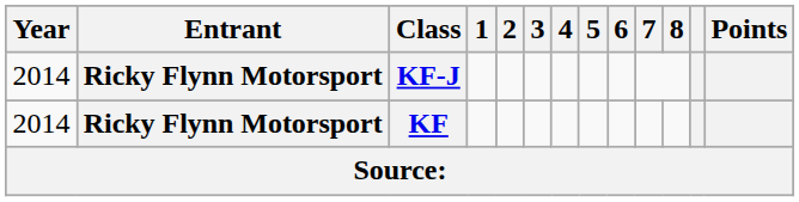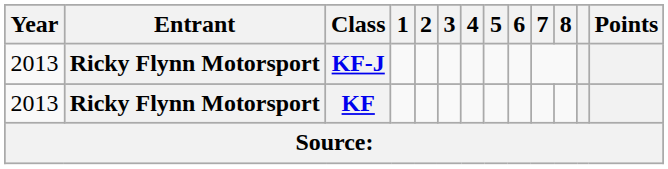 <table class="wikitable" style="text-align:center; font-size:85%">
 <tr>
 <th>Year</th>
 <th>Entrant</th>
 <th>Class</th>
 <th>1</th>
 <th>2</th>
 <th>3</th>
 <th>4</th>
 <th>5</th>
 <th>6</th>
 <th>7</th>
 <th>8</th>
 <th></th>
 <th>Points</th>
 </tr>
 <tr>
-<td>2014</td>
+<td>2013</td>
 <th nowrap>Ricky Flynn Motorsport</th>
 <th><a href='#'>KF-J</a></th>
 <td></td>
 <td></td>
 <td></td>
 <td></td>
 <td></td>
 <td></td>
 <td colspan="2"></td>
 <th></th>
 <th></th>
 </tr>
 <tr>
-<td>2014</td>
+<td>2013</td>
 <th nowrap>Ricky Flynn Motorsport</th>
 <th><a href='#'>KF</a></th>
 <td></td>
 <td></td>
 <td></td>
 <td></td>
 <td></td>
 <td></td>
 <td></td>
 <td></td>
 <th></th>
 <th></th>
 </tr>
 <tr>
 <th colspan="100">Source:</th>
 </tr>
 </table>
